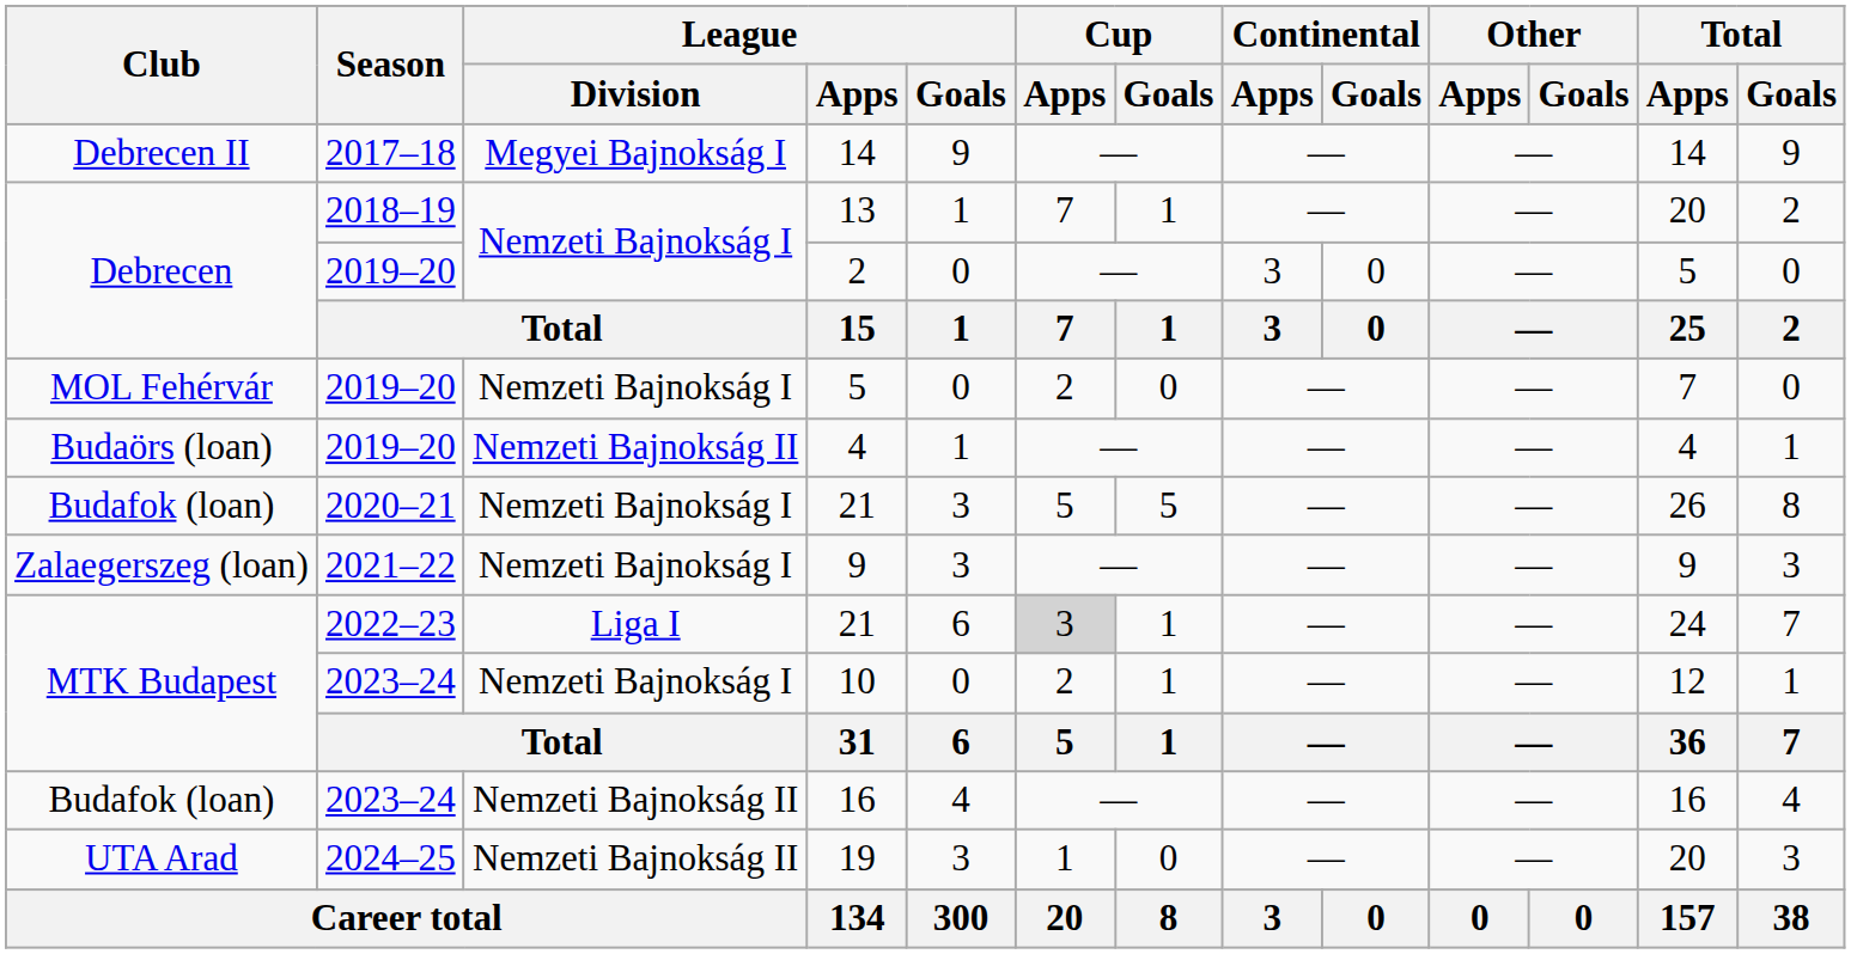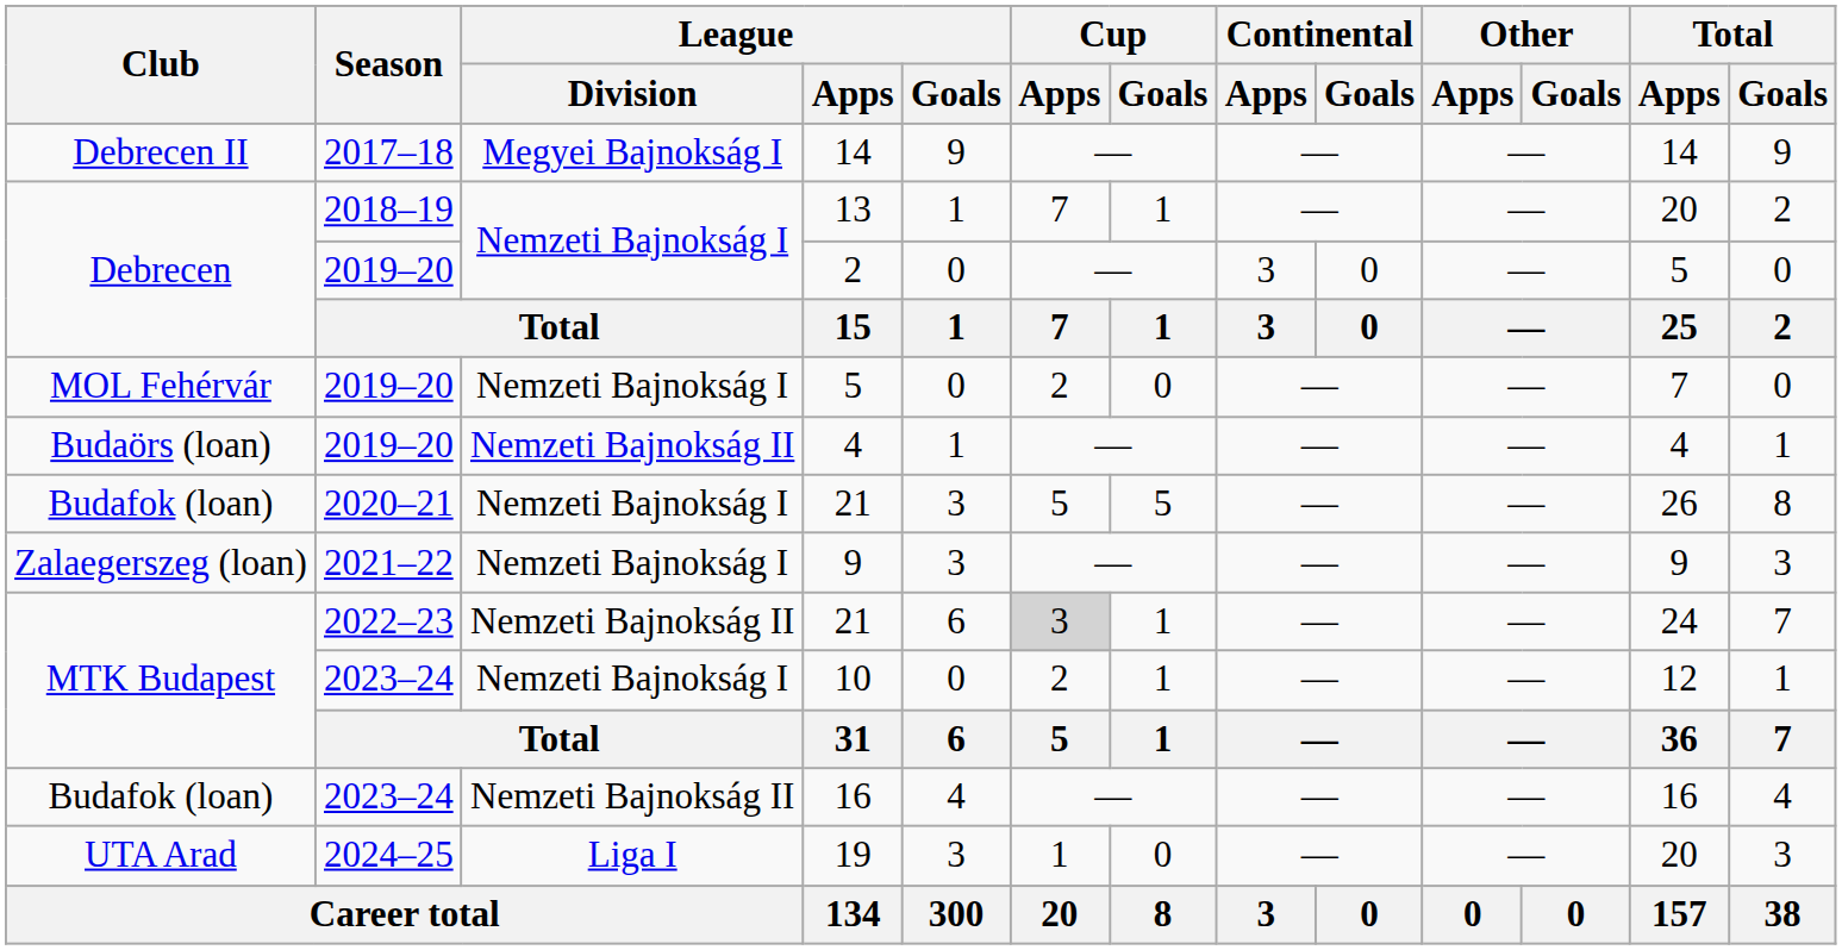 <table class="wikitable" style="text-align:center">
 <tr>
 <th rowspan="2">Club</th>
 <th rowspan="2">Season</th>
 <th colspan="3">League</th>
 <th colspan="2">Cup</th>
 <th colspan="2">Continental</th>
 <th colspan="2">Other</th>
 <th colspan="2">Total</th>
 </tr>
 <tr>
 <th>Division</th>
 <th>Apps</th>
 <th>Goals</th>
 <th>Apps</th>
 <th>Goals</th>
 <th>Apps</th>
 <th>Goals</th>
 <th>Apps</th>
 <th>Goals</th>
 <th>Apps</th>
 <th>Goals</th>
 </tr>
 <tr>
 <td><a href='#'>Debrecen II</a></td>
 <td><a href='#'>2017–18</a></td>
 <td><a href='#'>Megyei Bajnokság I</a></td>
 <td>14</td>
 <td>9</td>
 <td colspan="2">—</td>
 <td colspan="2">—</td>
 <td colspan="2">—</td>
 <td>14</td>
 <td>9</td>
 </tr>
 <tr>
 <td rowspan="3"><a href='#'>Debrecen</a></td>
 <td><a href='#'>2018–19</a></td>
 <td rowspan="2"><a href='#'>Nemzeti Bajnokság I</a></td>
 <td>13</td>
 <td>1</td>
 <td>7</td>
 <td>1</td>
 <td colspan="2">—</td>
 <td colspan="2">—</td>
 <td>20</td>
 <td>2</td>
 </tr>
 <tr>
 <td><a href='#'>2019–20</a></td>
 <td>2</td>
 <td>0</td>
 <td colspan="2">—</td>
 <td>3</td>
 <td>0</td>
 <td colspan="2">—</td>
 <td>5</td>
 <td>0</td>
 </tr>
 <tr>
 <th colspan="2">Total</th>
 <th>15</th>
 <th>1</th>
 <th>7</th>
 <th>1</th>
 <th>3</th>
 <th>0</th>
 <th colspan="2">—</th>
 <th>25</th>
 <th>2</th>
 </tr>
 <tr>
 <td rowspan="1"><a href='#'>MOL Fehérvár</a></td>
 <td><a href='#'>2019–20</a></td>
 <td rowspan="1">Nemzeti Bajnokság I</td>
 <td>5</td>
 <td>0</td>
 <td>2</td>
 <td>0</td>
 <td colspan="2">—</td>
 <td colspan="2">—</td>
 <td>7</td>
 <td>0</td>
 </tr>
 <tr>
 <td><a href='#'>Budaörs</a> (loan)</td>
 <td><a href='#'>2019–20</a></td>
 <td><a href='#'>Nemzeti Bajnokság II</a></td>
 <td>4</td>
 <td>1</td>
 <td colspan="2">—</td>
 <td colspan="2">—</td>
 <td colspan="2">—</td>
 <td>4</td>
 <td>1</td>
 </tr>
 <tr>
 <td><a href='#'>Budafok</a> (loan)</td>
 <td><a href='#'>2020–21</a></td>
 <td>Nemzeti Bajnokság I</td>
 <td>21</td>
 <td>3</td>
 <td>5</td>
 <td>5</td>
 <td colspan="2">—</td>
 <td colspan="2">—</td>
 <td>26</td>
 <td>8</td>
 </tr>
 <tr>
 <td><a href='#'>Zalaegerszeg</a>  (loan)</td>
 <td><a href='#'>2021–22</a></td>
 <td>Nemzeti Bajnokság I</td>
 <td>9</td>
 <td>3</td>
 <td colspan="2">—</td>
 <td colspan="2">—</td>
 <td colspan="2">—</td>
 <td>9</td>
 <td>3</td>
 </tr>
 <tr>
 <td rowspan="3"><a href='#'>MTK Budapest</a></td>
 <td><a href='#'>2022–23</a></td>
-<td><a href='#'>Liga I</a></td>
+<td>Nemzeti Bajnokság II</td>
 <td>21</td>
 <td>6</td>
 <td style="background: lightgrey;">3</td>
 <td>1</td>
 <td colspan="2">—</td>
 <td colspan="2">—</td>
 <td>24</td>
 <td>7</td>
 </tr>
 <tr>
 <td><a href='#'>2023–24</a></td>
 <td>Nemzeti Bajnokság I</td>
 <td>10</td>
 <td>0</td>
 <td>2</td>
 <td>1</td>
 <td colspan="2">—</td>
 <td colspan="2">—</td>
 <td>12</td>
 <td>1</td>
 </tr>
 <tr>
 <th colspan="2">Total</th>
 <th>31</th>
 <th>6</th>
 <th>5</th>
 <th>1</th>
 <th colspan="2">—</th>
 <th colspan="2">—</th>
 <th>36</th>
 <th>7</th>
 </tr>
 <tr>
 <td>Budafok (loan)</td>
 <td><a href='#'>2023–24</a></td>
 <td>Nemzeti Bajnokság II</td>
 <td>16</td>
 <td>4</td>
 <td colspan="2">—</td>
 <td colspan="2">—</td>
 <td colspan="2">—</td>
 <td>16</td>
 <td>4</td>
 </tr>
 <tr>
 <td><a href='#'>UTA Arad</a></td>
 <td><a href='#'>2024–25</a></td>
-<td>Nemzeti Bajnokság II</td>
+<td><a href='#'>Liga I</a></td>
 <td>19</td>
 <td>3</td>
 <td>1</td>
 <td>0</td>
 <td colspan="2">—</td>
 <td colspan="2">—</td>
 <td>20</td>
 <td>3</td>
 </tr>
 <tr>
 <th colspan="3">Career total</th>
 <th>134</th>
 <th>300</th>
 <th>20</th>
 <th>8</th>
 <th>3</th>
 <th>0</th>
 <th>0</th>
 <th>0</th>
 <th>157</th>
 <th>38</th>
 </tr>
 </table>
